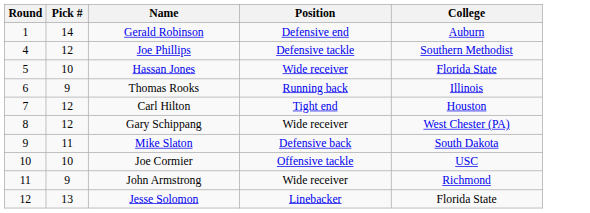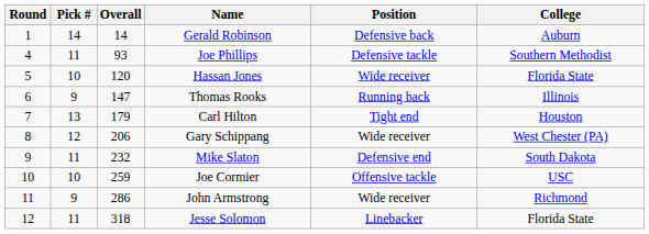 <table class="wikitable sortable" style="text-align:center">
 <tr>
 <th width=50px>Round</th>
 <th width=50px>Pick #</th>
+<th width=50px>Overall</th>
 <th width=200px>Name</th>
 <th width=200px>Position</th>
 <th width=200px>College</th>
 </tr>
 <tr>
 <td>1</td>
 <td>14</td>
+<td>14</td>
 <td><a href='#'>Gerald Robinson</a></td>
-<td><a href='#'>Defensive end</a></td>
+<td><a href='#'>Defensive back</a></td>
 <td><a href='#'>Auburn</a></td>
 </tr>
 <tr>
 <td>4</td>
-<td>12</td>
+<td>11</td>
+<td>93</td>
 <td><a href='#'>Joe Phillips</a></td>
 <td><a href='#'>Defensive tackle</a></td>
 <td><a href='#'>Southern Methodist</a></td>
 </tr>
 <tr>
 <td>5</td>
 <td>10</td>
+<td>120</td>
 <td><a href='#'>Hassan Jones</a></td>
 <td><a href='#'>Wide receiver</a></td>
 <td><a href='#'>Florida State</a></td>
 </tr>
 <tr>
 <td>6</td>
 <td>9</td>
+<td>147</td>
 <td>Thomas Rooks</td>
 <td><a href='#'>Running back</a></td>
 <td><a href='#'>Illinois</a></td>
 </tr>
 <tr>
 <td>7</td>
-<td>12</td>
+<td>13</td>
+<td>179</td>
 <td>Carl Hilton</td>
 <td><a href='#'>Tight end</a></td>
 <td><a href='#'>Houston</a></td>
 </tr>
 <tr>
 <td>8</td>
 <td>12</td>
+<td>206</td>
 <td>Gary Schippang</td>
 <td>Wide receiver</td>
 <td><a href='#'>West Chester (PA)</a></td>
 </tr>
 <tr>
 <td>9</td>
 <td>11</td>
+<td>232</td>
 <td><a href='#'>Mike Slaton</a></td>
-<td><a href='#'>Defensive back</a></td>
+<td><a href='#'>Defensive end</a></td>
 <td><a href='#'>South Dakota</a></td>
 </tr>
 <tr>
 <td>10</td>
 <td>10</td>
+<td>259</td>
 <td>Joe Cormier</td>
 <td><a href='#'>Offensive tackle</a></td>
 <td><a href='#'>USC</a></td>
 </tr>
 <tr>
 <td>11</td>
 <td>9</td>
+<td>286</td>
 <td>John Armstrong</td>
 <td>Wide receiver</td>
 <td><a href='#'>Richmond</a></td>
 </tr>
 <tr>
 <td>12</td>
-<td>13</td>
+<td>11</td>
+<td>318</td>
 <td><a href='#'>Jesse Solomon</a></td>
 <td><a href='#'>Linebacker</a></td>
 <td>Florida State</td>
 </tr>
 </table>
